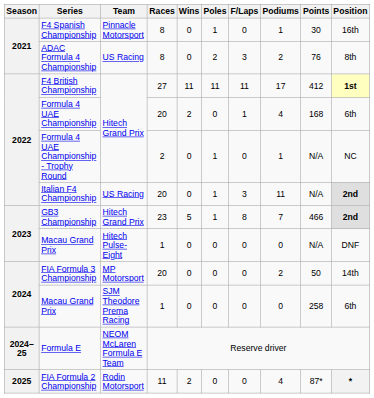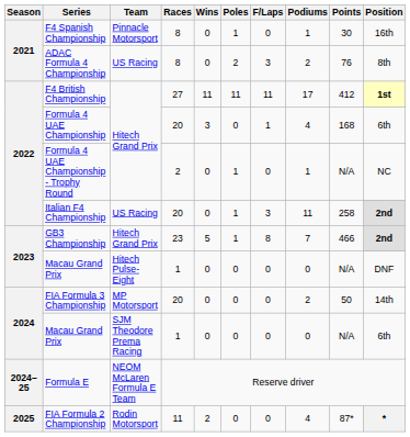 <table class="wikitable" style="font-size: 90%; text-align:center;">
 <tr>
 <th>Season</th>
 <th>Series</th>
 <th>Team</th>
 <th>Races</th>
 <th>Wins</th>
 <th>Poles</th>
 <th>F/Laps</th>
 <th>Podiums</th>
 <th>Points</th>
 <th>Position</th>
 </tr>
 <tr>
 <th rowspan="2">2021</th>
 <td style="text-align:left;"><a href='#'>F4 Spanish Championship</a></td>
 <td style="text-align:left;"><a href='#'>Pinnacle Motorsport</a></td>
 <td>8</td>
 <td>0</td>
 <td>1</td>
 <td>0</td>
 <td>1</td>
 <td>30</td>
 <td>16th</td>
 </tr>
 <tr>
 <td style="text-align:left;"><a href='#'>ADAC Formula 4 Championship</a></td>
 <td style="text-align:left;"><a href='#'>US Racing</a></td>
 <td>8</td>
 <td>0</td>
 <td>2</td>
 <td>3</td>
 <td>2</td>
 <td>76</td>
 <td>8th</td>
 </tr>
 <tr>
 <th rowspan="4">2022</th>
 <td style="text-align:left;"><a href='#'>F4 British Championship</a></td>
 <td style="text-align:left;" rowspan="3"><a href='#'>Hitech Grand Prix</a></td>
 <td>27</td>
 <td>11</td>
 <td>11</td>
 <td>11</td>
 <td>17</td>
 <td>412</td>
 <td style="background:#FFFFBF;"><strong>1st</strong></td>
 </tr>
 <tr>
 <td style="text-align:left;"><a href='#'>Formula 4 UAE Championship</a></td>
 <td>20</td>
-<td>2</td>
+<td>3</td>
 <td>0</td>
 <td>1</td>
 <td>4</td>
 <td>168</td>
 <td>6th</td>
 </tr>
 <tr>
 <td style="text-align:left;"><a href='#'>Formula 4 UAE Championship - Trophy Round</a></td>
 <td>2</td>
 <td>0</td>
 <td>1</td>
 <td>0</td>
 <td>1</td>
 <td>N/A</td>
 <td>NC</td>
 </tr>
 <tr>
 <td style="text-align:left;"><a href='#'>Italian F4 Championship</a></td>
 <td style="text-align:left;"><a href='#'>US Racing</a></td>
 <td>20</td>
 <td>0</td>
 <td>1</td>
 <td>3</td>
 <td>11</td>
-<td>N/A</td>
+<td>258</td>
 <td style="background:#DFDFDF;"><strong>2nd</strong></td>
 </tr>
 <tr>
 <th rowspan="2">2023</th>
 <td style="text-align:left;"><a href='#'>GB3 Championship</a></td>
 <td style="text-align:left;"><a href='#'>Hitech Grand Prix</a></td>
 <td>23</td>
 <td>5</td>
 <td>1</td>
 <td>8</td>
 <td>7</td>
 <td>466</td>
 <td style="background:#DFDFDF"><strong>2nd</strong></td>
 </tr>
 <tr>
 <td style="text-align:left;"><a href='#'>Macau Grand Prix</a></td>
 <td style="text-align:left;"><a href='#'>Hitech Pulse-Eight</a></td>
 <td>1</td>
 <td>0</td>
 <td>0</td>
 <td>0</td>
 <td>0</td>
 <td>N/A</td>
 <td>DNF</td>
 </tr>
 <tr>
 <th rowspan="2">2024</th>
 <td style="text-align:left;"><a href='#'>FIA Formula 3 Championship</a></td>
 <td style="text-align:left;"><a href='#'>MP Motorsport</a></td>
 <td>20</td>
 <td>0</td>
 <td>0</td>
 <td>0</td>
 <td>2</td>
 <td>50</td>
 <td>14th</td>
 </tr>
 <tr>
 <td style="text-align:left;"><a href='#'>Macau Grand Prix</a></td>
 <td style="text-align:left;"><a href='#'>SJM Theodore</a> <a href='#'>Prema Racing</a></td>
 <td>1</td>
 <td>0</td>
 <td>0</td>
 <td>0</td>
 <td>0</td>
-<td>258</td>
+<td>N/A</td>
 <td>6th</td>
 </tr>
 <tr>
 <th>2024–25</th>
 <td style="text-align:left;"><a href='#'>Formula E</a></td>
 <td style="text-align:left;"><a href='#'>NEOM McLaren Formula E Team</a></td>
 <td colspan="7">Reserve driver</td>
 </tr>
 <tr>
 <th>2025</th>
 <td style="text-align:left;"><a href='#'>FIA Formula 2 Championship</a></td>
 <td style="text-align:left;"><a href='#'>Rodin Motorsport</a></td>
 <td>11</td>
 <td>2</td>
 <td>0</td>
 <td>0</td>
 <td>4</td>
 <td>87*</td>
 <th>*</th>
 </tr>
 </table>
